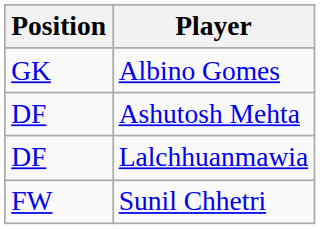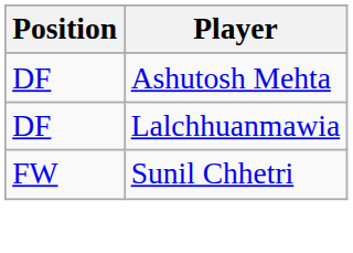 <table class="wikitable sortable">
 <tr>
 <th>Position</th>
 <th>Player</th>
-</tr>
-<tr>
-<td><a href='#'>GK</a></td>
-<td> <a href='#'>Albino Gomes</a></td>
 </tr>
 <tr>
 <td><a href='#'>DF</a></td>
 <td> <a href='#'>Ashutosh Mehta</a></td>
 </tr>
 <tr>
 <td><a href='#'>DF</a></td>
 <td> <a href='#'>Lalchhuanmawia</a></td>
 </tr>
 <tr>
 <td><a href='#'>FW</a></td>
 <td> <a href='#'>Sunil Chhetri</a></td>
 </tr>
 </table>
